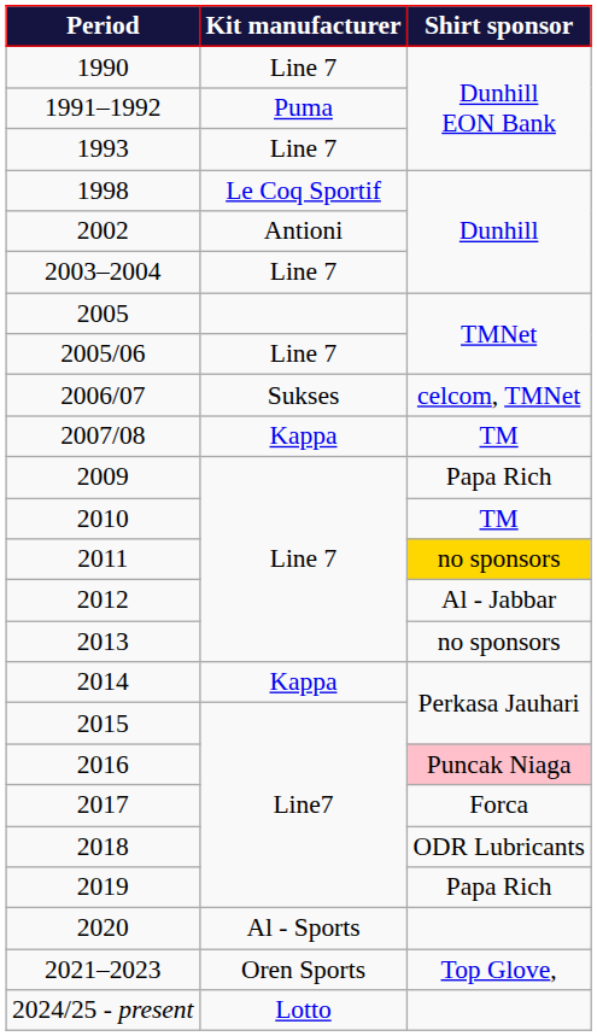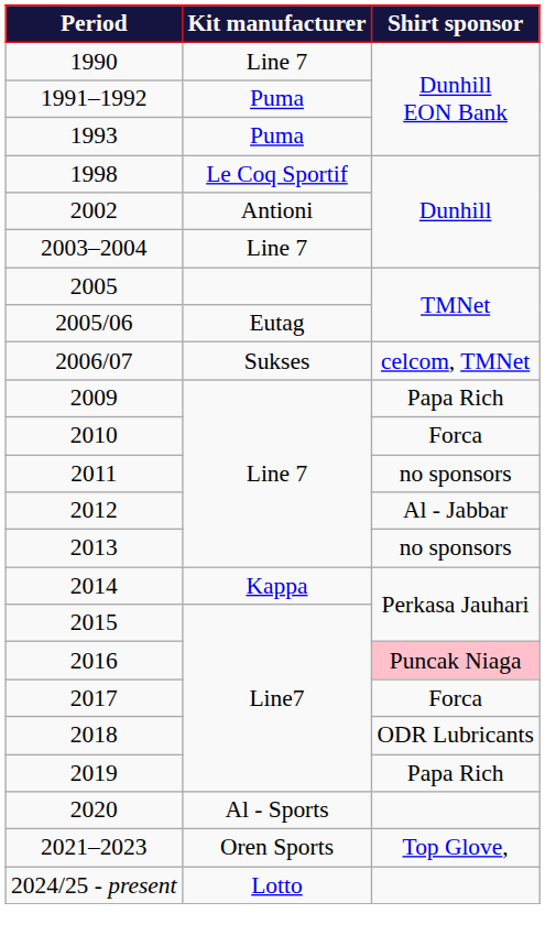 <table class="wikitable" style="text-align:center;margin-left:1em;float:center">
 <tr>
 <th style="background:#151440; color:white; border:1px solid red;">Period</th>
 <th style="background:#151440; color:white; border:1px solid red;">Kit manufacturer</th>
 <th style="background:#151440; color:white; border:1px solid red;">Shirt sponsor</th>
 </tr>
 <tr>
 <td>1990</td>
 <td>Line 7</td>
 <td rowspan=3><a href='#'>Dunhill</a><br><a href='#'>EON Bank</a></td>
 </tr>
 <tr>
 <td>1991–1992</td>
 <td><a href='#'>Puma</a></td>
 </tr>
 <tr>
 <td>1993</td>
-<td>Line 7</td>
+<td><a href='#'>Puma</a></td>
 </tr>
 <tr>
 <td>1998</td>
 <td><a href='#'>Le Coq Sportif</a></td>
 <td rowspan=3><a href='#'>Dunhill</a></td>
 </tr>
 <tr>
 <td>2002</td>
 <td>Antioni</td>
 </tr>
 <tr>
 <td>2003–2004</td>
 <td>Line 7</td>
 </tr>
 <tr>
 <td>2005</td>
 <td></td>
 <td rowspan=2><a href='#'>TMNet</a></td>
 </tr>
 <tr>
 <td>2005/06</td>
-<td>Line 7</td>
+<td>Eutag</td>
 </tr>
 <tr>
 <td>2006/07</td>
 <td>Sukses</td>
 <td><a href='#'>celcom</a>, <a href='#'>TMNet</a></td>
-</tr>
-<tr>
-<td>2007/08</td>
-<td><a href='#'>Kappa</a></td>
-<td><a href='#'>TM</a></td>
 </tr>
 <tr>
 <td>2009</td>
 <td rowspan=5>Line 7</td>
 <td>Papa Rich</td>
 </tr>
 <tr>
 <td>2010</td>
-<td><a href='#'>TM</a></td>
+<td>Forca</td>
 </tr>
 <tr>
 <td>2011</td>
-<td style="background: gold;">no sponsors</td>
+<td>no sponsors</td>
 </tr>
 <tr>
 <td>2012</td>
 <td>Al - Jabbar</td>
 </tr>
 <tr>
 <td>2013</td>
 <td>no sponsors</td>
 </tr>
 <tr>
 <td>2014</td>
 <td><a href='#'>Kappa</a></td>
 <td rowspan=2>Perkasa Jauhari</td>
 </tr>
 <tr>
 <td>2015</td>
 <td rowspan=5>Line7</td>
 </tr>
 <tr>
 <td>2016</td>
 <td style="background: pink;">Puncak Niaga</td>
 </tr>
 <tr>
 <td>2017</td>
 <td>Forca</td>
 </tr>
 <tr>
 <td>2018</td>
 <td>ODR Lubricants</td>
 </tr>
 <tr>
 <td>2019</td>
 <td>Papa Rich</td>
 </tr>
 <tr>
 <td>2020</td>
 <td>Al - Sports</td>
 <td></td>
 </tr>
 <tr>
 <td>2021–2023</td>
 <td>Oren Sports</td>
 <td><a href='#'>Top Glove</a>, </td>
 </tr>
 <tr>
 <td>2024/25 - <em>present</em></td>
 <td><a href='#'>Lotto</a></td>
 <td></td>
 </tr>
 </table>
